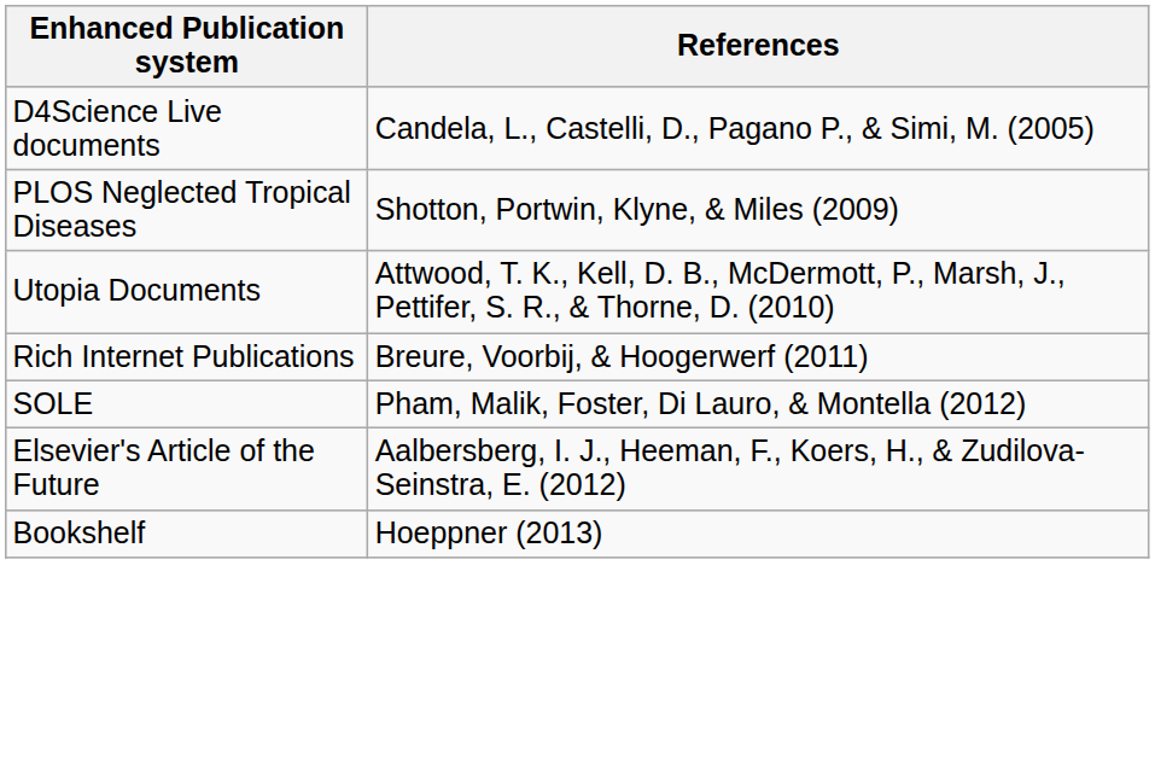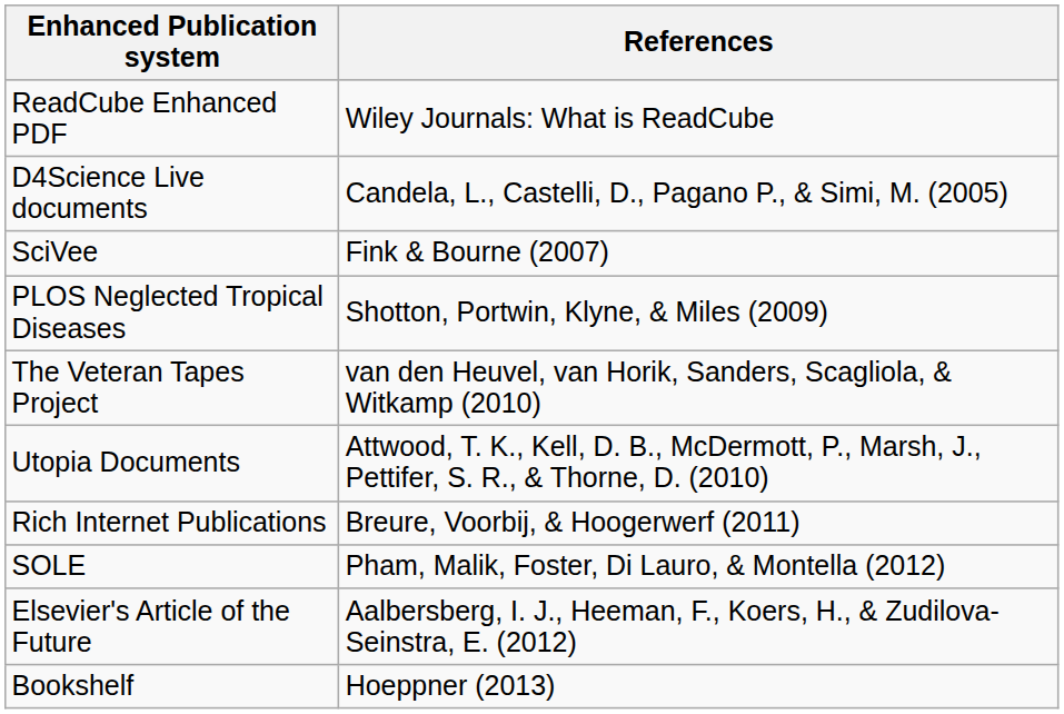 <table class="wikitable">
 <tr>
 <th>Enhanced Publication system</th>
 <th>References</th>
 </tr>
 <tr>
+<td>ReadCube Enhanced PDF</td>
+<td>Wiley Journals: What is ReadCube</td>
+</tr>
+<tr>
 <td>D4Science Live documents</td>
 <td>Candela, L., Castelli, D., Pagano P., & Simi, M. (2005)</td>
 </tr>
 <tr>
+<td>SciVee</td>
+<td>Fink & Bourne (2007)</td>
+</tr>
+<tr>
 <td>PLOS Neglected Tropical Diseases</td>
 <td>Shotton, Portwin, Klyne, & Miles (2009)</td>
+</tr>
+<tr>
+<td>The Veteran Tapes Project</td>
+<td>van den Heuvel, van Horik, Sanders, Scagliola, & Witkamp  (2010)</td>
 </tr>
 <tr>
 <td>Utopia Documents</td>
 <td>Attwood, T. K., Kell, D. B., McDermott, P., Marsh, J., Pettifer, S. R., & Thorne, D.  (2010)</td>
 </tr>
 <tr>
 <td>Rich Internet Publications</td>
 <td>Breure, Voorbij, & Hoogerwerf (2011)</td>
 </tr>
 <tr>
 <td>SOLE</td>
 <td>Pham, Malik, Foster, Di Lauro, & Montella (2012)</td>
 </tr>
 <tr>
 <td>Elsevier's Article of the Future</td>
 <td>Aalbersberg, I. J., Heeman, F., Koers, H., & Zudilova-Seinstra, E. (2012)</td>
 </tr>
 <tr>
 <td>Bookshelf</td>
 <td>Hoeppner (2013)</td>
 </tr>
 </table>
